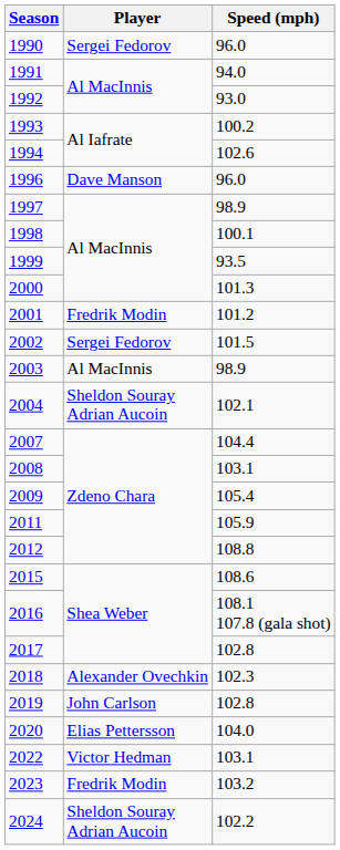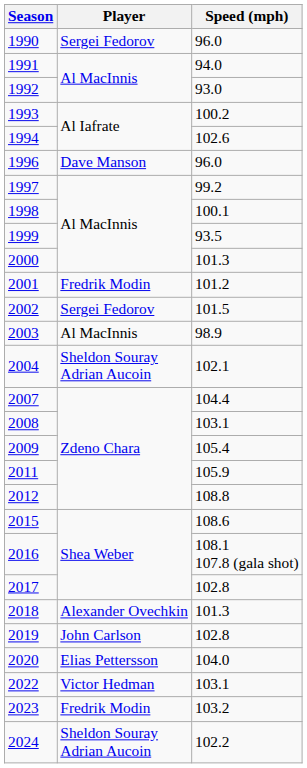 <table class="wikitable sortable">
 <tr>
 <th><a href='#'>Season</a></th>
 <th>Player</th>
 <th>Speed (mph)</th>
 </tr>
 <tr>
 <td><a href='#'>1990</a></td>
 <td><a href='#'>Sergei Fedorov</a></td>
 <td>96.0</td>
 </tr>
 <tr>
 <td><a href='#'>1991</a></td>
 <td rowspan="2"><a href='#'>Al MacInnis</a></td>
 <td>94.0</td>
 </tr>
 <tr>
 <td><a href='#'>1992</a></td>
 <td>93.0</td>
 </tr>
 <tr>
 <td><a href='#'>1993</a></td>
 <td rowspan="2">Al Iafrate</td>
 <td>100.2</td>
 </tr>
 <tr>
 <td><a href='#'>1994</a></td>
 <td>102.6</td>
 </tr>
 <tr>
 <td><a href='#'>1996</a></td>
 <td><a href='#'>Dave Manson</a></td>
 <td>96.0</td>
 </tr>
 <tr>
 <td><a href='#'>1997</a></td>
 <td rowspan="4">Al MacInnis</td>
-<td>98.9</td>
+<td>99.2</td>
 </tr>
 <tr>
 <td><a href='#'>1998</a></td>
 <td>100.1</td>
 </tr>
 <tr>
 <td><a href='#'>1999</a></td>
 <td>93.5</td>
 </tr>
 <tr>
 <td><a href='#'>2000</a></td>
 <td>101.3</td>
 </tr>
 <tr>
 <td><a href='#'>2001</a></td>
 <td><a href='#'>Fredrik Modin</a></td>
 <td>101.2</td>
 </tr>
 <tr>
 <td><a href='#'>2002</a></td>
 <td><a href='#'>Sergei Fedorov</a></td>
 <td>101.5</td>
 </tr>
 <tr>
 <td><a href='#'>2003</a></td>
 <td>Al MacInnis</td>
 <td>98.9</td>
 </tr>
 <tr>
 <td><a href='#'>2004</a></td>
 <td><a href='#'>Sheldon Souray</a><br><a href='#'>Adrian Aucoin</a></td>
 <td>102.1</td>
 </tr>
 <tr>
 <td><a href='#'>2007</a></td>
 <td rowspan="5"><a href='#'>Zdeno Chara</a></td>
 <td>104.4</td>
 </tr>
 <tr>
 <td><a href='#'>2008</a></td>
 <td>103.1</td>
 </tr>
 <tr>
 <td><a href='#'>2009</a></td>
 <td>105.4</td>
 </tr>
 <tr>
 <td><a href='#'>2011</a></td>
 <td>105.9</td>
 </tr>
 <tr>
 <td><a href='#'>2012</a></td>
 <td>108.8</td>
 </tr>
 <tr>
 <td><a href='#'>2015</a></td>
 <td rowspan="3"><a href='#'>Shea Weber</a></td>
 <td>108.6</td>
 </tr>
 <tr>
 <td><a href='#'>2016</a></td>
 <td>108.1<br>107.8 (gala shot)</td>
 </tr>
 <tr>
 <td><a href='#'>2017</a></td>
 <td>102.8</td>
 </tr>
 <tr>
 <td><a href='#'>2018</a></td>
 <td><a href='#'>Alexander Ovechkin</a></td>
-<td>102.3</td>
+<td>101.3</td>
 </tr>
 <tr>
 <td><a href='#'>2019</a></td>
 <td><a href='#'>John Carlson</a></td>
 <td>102.8</td>
 </tr>
 <tr>
 <td><a href='#'>2020</a></td>
 <td><a href='#'>Elias Pettersson</a></td>
 <td>104.0</td>
 </tr>
 <tr>
 <td><a href='#'>2022</a></td>
 <td><a href='#'>Victor Hedman</a></td>
 <td>103.1</td>
 </tr>
 <tr>
 <td><a href='#'>2023</a></td>
 <td><a href='#'>Fredrik Modin</a></td>
 <td>103.2</td>
 </tr>
 <tr>
 <td><a href='#'>2024</a></td>
 <td><a href='#'>Sheldon Souray</a><br><a href='#'>Adrian Aucoin</a></td>
 <td>102.2</td>
 </tr>
 </table>
